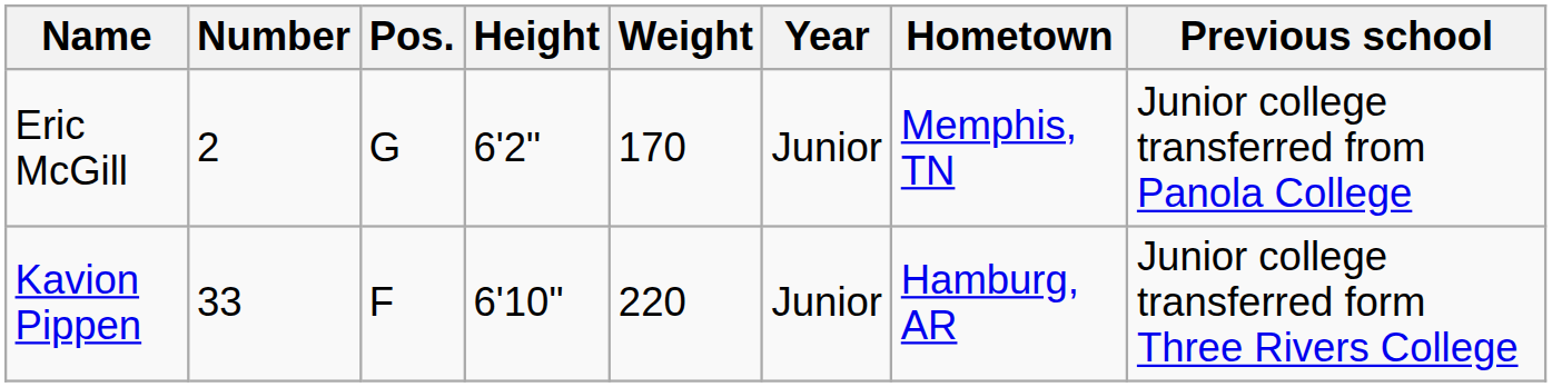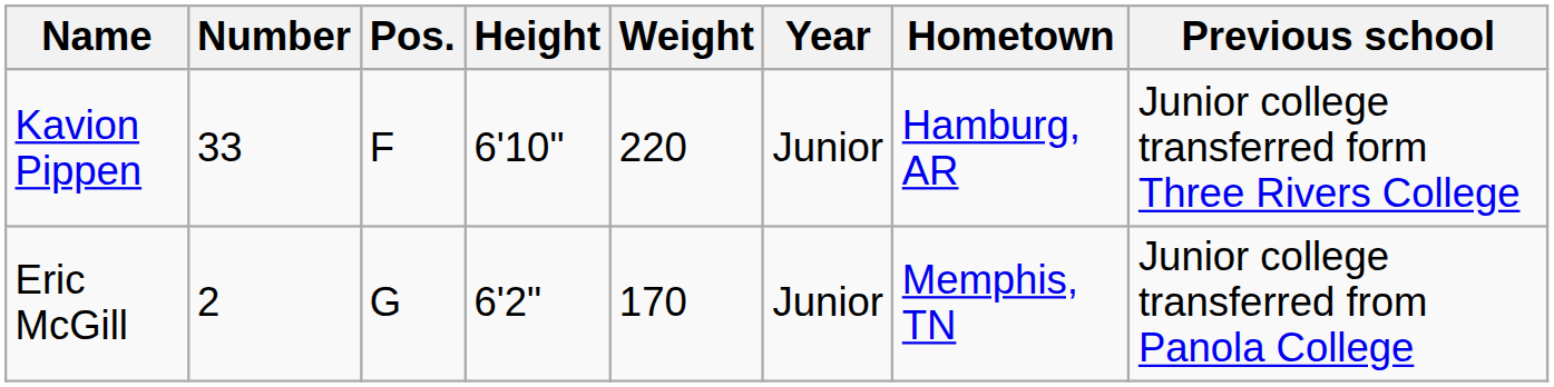 <table class="wikitable sortable" border="1">
 <tr>
 <th>Name</th>
 <th>Number</th>
 <th>Pos.</th>
 <th>Height</th>
 <th>Weight</th>
 <th>Year</th>
 <th>Hometown</th>
 <th class="unsortable">Previous school</th>
 </tr>
 <tr>
+<td><a href='#'>Kavion Pippen</a></td>
+<td>33</td>
+<td>F</td>
+<td>6'10"</td>
+<td>220</td>
+<td>Junior</td>
+<td><a href='#'>Hamburg, AR</a></td>
+<td>Junior college transferred form <a href='#'>Three Rivers College</a></td>
+</tr>
+<tr>
 <td>Eric McGill</td>
 <td>2</td>
 <td>G</td>
 <td>6'2"</td>
 <td>170</td>
 <td>Junior</td>
 <td><a href='#'>Memphis, TN</a></td>
 <td>Junior college transferred from <a href='#'>Panola College</a></td>
 </tr>
-<tr>
-<td><a href='#'>Kavion Pippen</a></td>
-<td>33</td>
-<td>F</td>
-<td>6'10"</td>
-<td>220</td>
-<td>Junior</td>
-<td><a href='#'>Hamburg, AR</a></td>
-<td>Junior college transferred form <a href='#'>Three Rivers College</a></td>
-</tr>
 </table>
